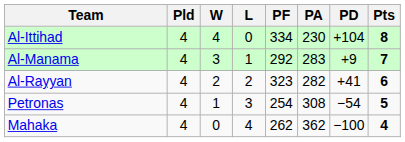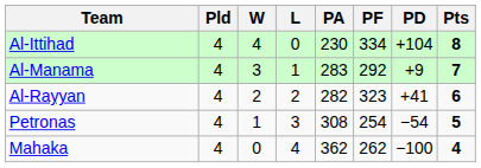 <table class="wikitable" style="text-align:center;">
 <tr>
 <th width=180>Team</th>
 <th width=30>Pld</th>
 <th width=30>W</th>
 <th width=30>L</th>
+<th width=30>PA</th>
 <th width=30>PF</th>
-<th width=30>PA</th>
 <th width=30>PD</th>
 <th width=30>Pts</th>
 </tr>
 <tr bgcolor="#ccffcc">
 <td align="left"> <a href='#'>Al-Ittihad</a></td>
 <td>4</td>
 <td>4</td>
 <td>0</td>
+<td>230</td>
 <td>334</td>
-<td>230</td>
 <td>+104</td>
 <td><strong>8</strong></td>
 </tr>
 <tr bgcolor="#ccffcc">
 <td align="left"> <a href='#'>Al-Manama</a></td>
 <td>4</td>
 <td>3</td>
 <td>1</td>
+<td>283</td>
 <td>292</td>
-<td>283</td>
 <td>+9</td>
 <td><strong>7</strong></td>
 </tr>
 <tr>
 <td align="left"> <a href='#'>Al-Rayyan</a></td>
 <td>4</td>
 <td>2</td>
 <td>2</td>
+<td>282</td>
 <td>323</td>
-<td>282</td>
 <td>+41</td>
 <td><strong>6</strong></td>
 </tr>
 <tr>
 <td align="left"> <a href='#'>Petronas</a></td>
 <td>4</td>
 <td>1</td>
 <td>3</td>
+<td>308</td>
 <td>254</td>
-<td>308</td>
 <td>−54</td>
 <td><strong>5</strong></td>
 </tr>
 <tr>
 <td align="left"> <a href='#'>Mahaka</a></td>
 <td>4</td>
 <td>0</td>
 <td>4</td>
+<td>362</td>
 <td>262</td>
-<td>362</td>
 <td>−100</td>
 <td><strong>4</strong></td>
 </tr>
 </table>
